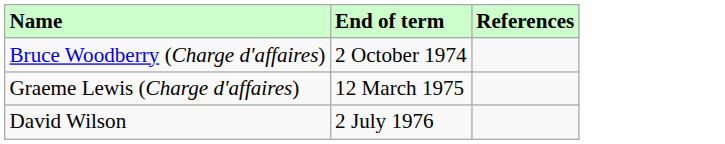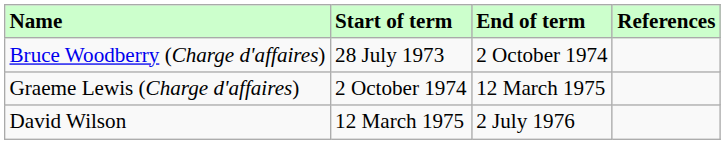 <table border="1" class="wikitable">
 <tr style="background-color:#cfc;">
 <td><strong>Name</strong></td>
+<td><strong>Start of term</strong></td>
 <td><strong>End of term</strong></td>
 <td><strong>References</strong></td>
 </tr>
 <tr>
 <td><a href='#'>Bruce Woodberry</a> (<em>Charge d'affaires</em>)</td>
+<td>28 July 1973</td>
 <td>2 October 1974</td>
 <td></td>
 </tr>
 <tr>
 <td>Graeme Lewis (<em>Charge d'affaires</em>)</td>
+<td>2 October 1974</td>
 <td>12 March 1975</td>
 <td></td>
 </tr>
 <tr>
 <td>David Wilson</td>
+<td>12 March 1975</td>
 <td>2 July 1976</td>
 <td></td>
 </tr>
 </table>
